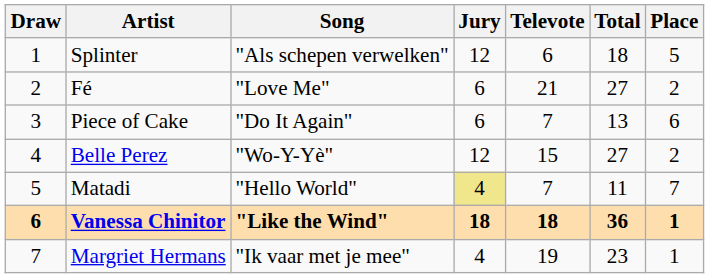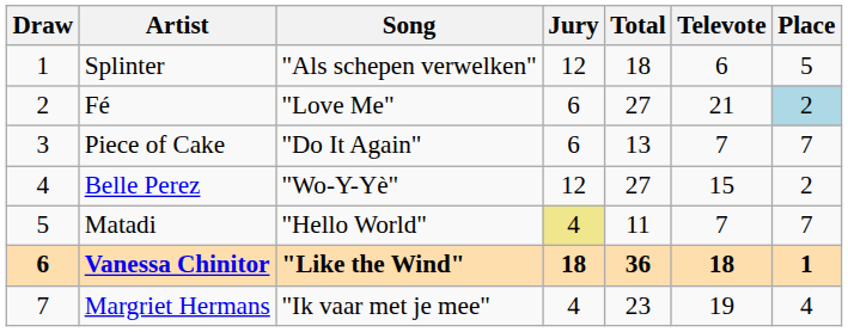 <table class="sortable wikitable" style="margin: 1em auto 1em auto; text-align:center">
 <tr>
 <th>Draw</th>
 <th>Artist</th>
 <th>Song</th>
 <th>Jury</th>
+<th>Total</th>
 <th>Televote</th>
-<th>Total</th>
 <th>Place</th>
 </tr>
 <tr>
 <td>1</td>
 <td align="left">Splinter</td>
 <td align="left">"Als schepen verwelken"</td>
 <td>12</td>
+<td>18</td>
 <td>6</td>
-<td>18</td>
 <td>5</td>
 </tr>
 <tr>
 <td>2</td>
 <td align="left">Fé</td>
 <td align="left">"Love Me"</td>
 <td>6</td>
+<td>27</td>
 <td>21</td>
-<td>27</td>
-<td>2</td>
+<td style="background: lightblue;">2</td>
 </tr>
 <tr>
 <td>3</td>
 <td align="left">Piece of Cake</td>
 <td align="left">"Do It Again"</td>
 <td>6</td>
+<td>13</td>
 <td>7</td>
-<td>13</td>
-<td>6</td>
+<td>7</td>
 </tr>
 <tr>
 <td>4</td>
 <td align="left"><a href='#'>Belle Perez</a></td>
 <td align="left">"Wo-Y-Yè"</td>
 <td>12</td>
+<td>27</td>
 <td>15</td>
-<td>27</td>
 <td>2</td>
 </tr>
 <tr>
 <td>5</td>
 <td align="left">Matadi</td>
 <td align="left">"Hello World"</td>
 <td style="background: khaki;">4</td>
+<td>11</td>
 <td>7</td>
-<td>11</td>
 <td>7</td>
 </tr>
 <tr style="font-weight:bold; background:navajowhite;">
 <td>6</td>
 <td align="left"><a href='#'>Vanessa Chinitor</a></td>
 <td align="left">"Like the Wind"</td>
 <td>18</td>
+<td>36</td>
 <td>18</td>
-<td>36</td>
 <td>1</td>
 </tr>
 <tr>
 <td>7</td>
 <td align="left"><a href='#'>Margriet Hermans</a></td>
 <td align="left">"Ik vaar met je mee"</td>
 <td>4</td>
+<td>23</td>
 <td>19</td>
-<td>23</td>
-<td>1</td>
+<td>4</td>
 </tr>
 </table>
